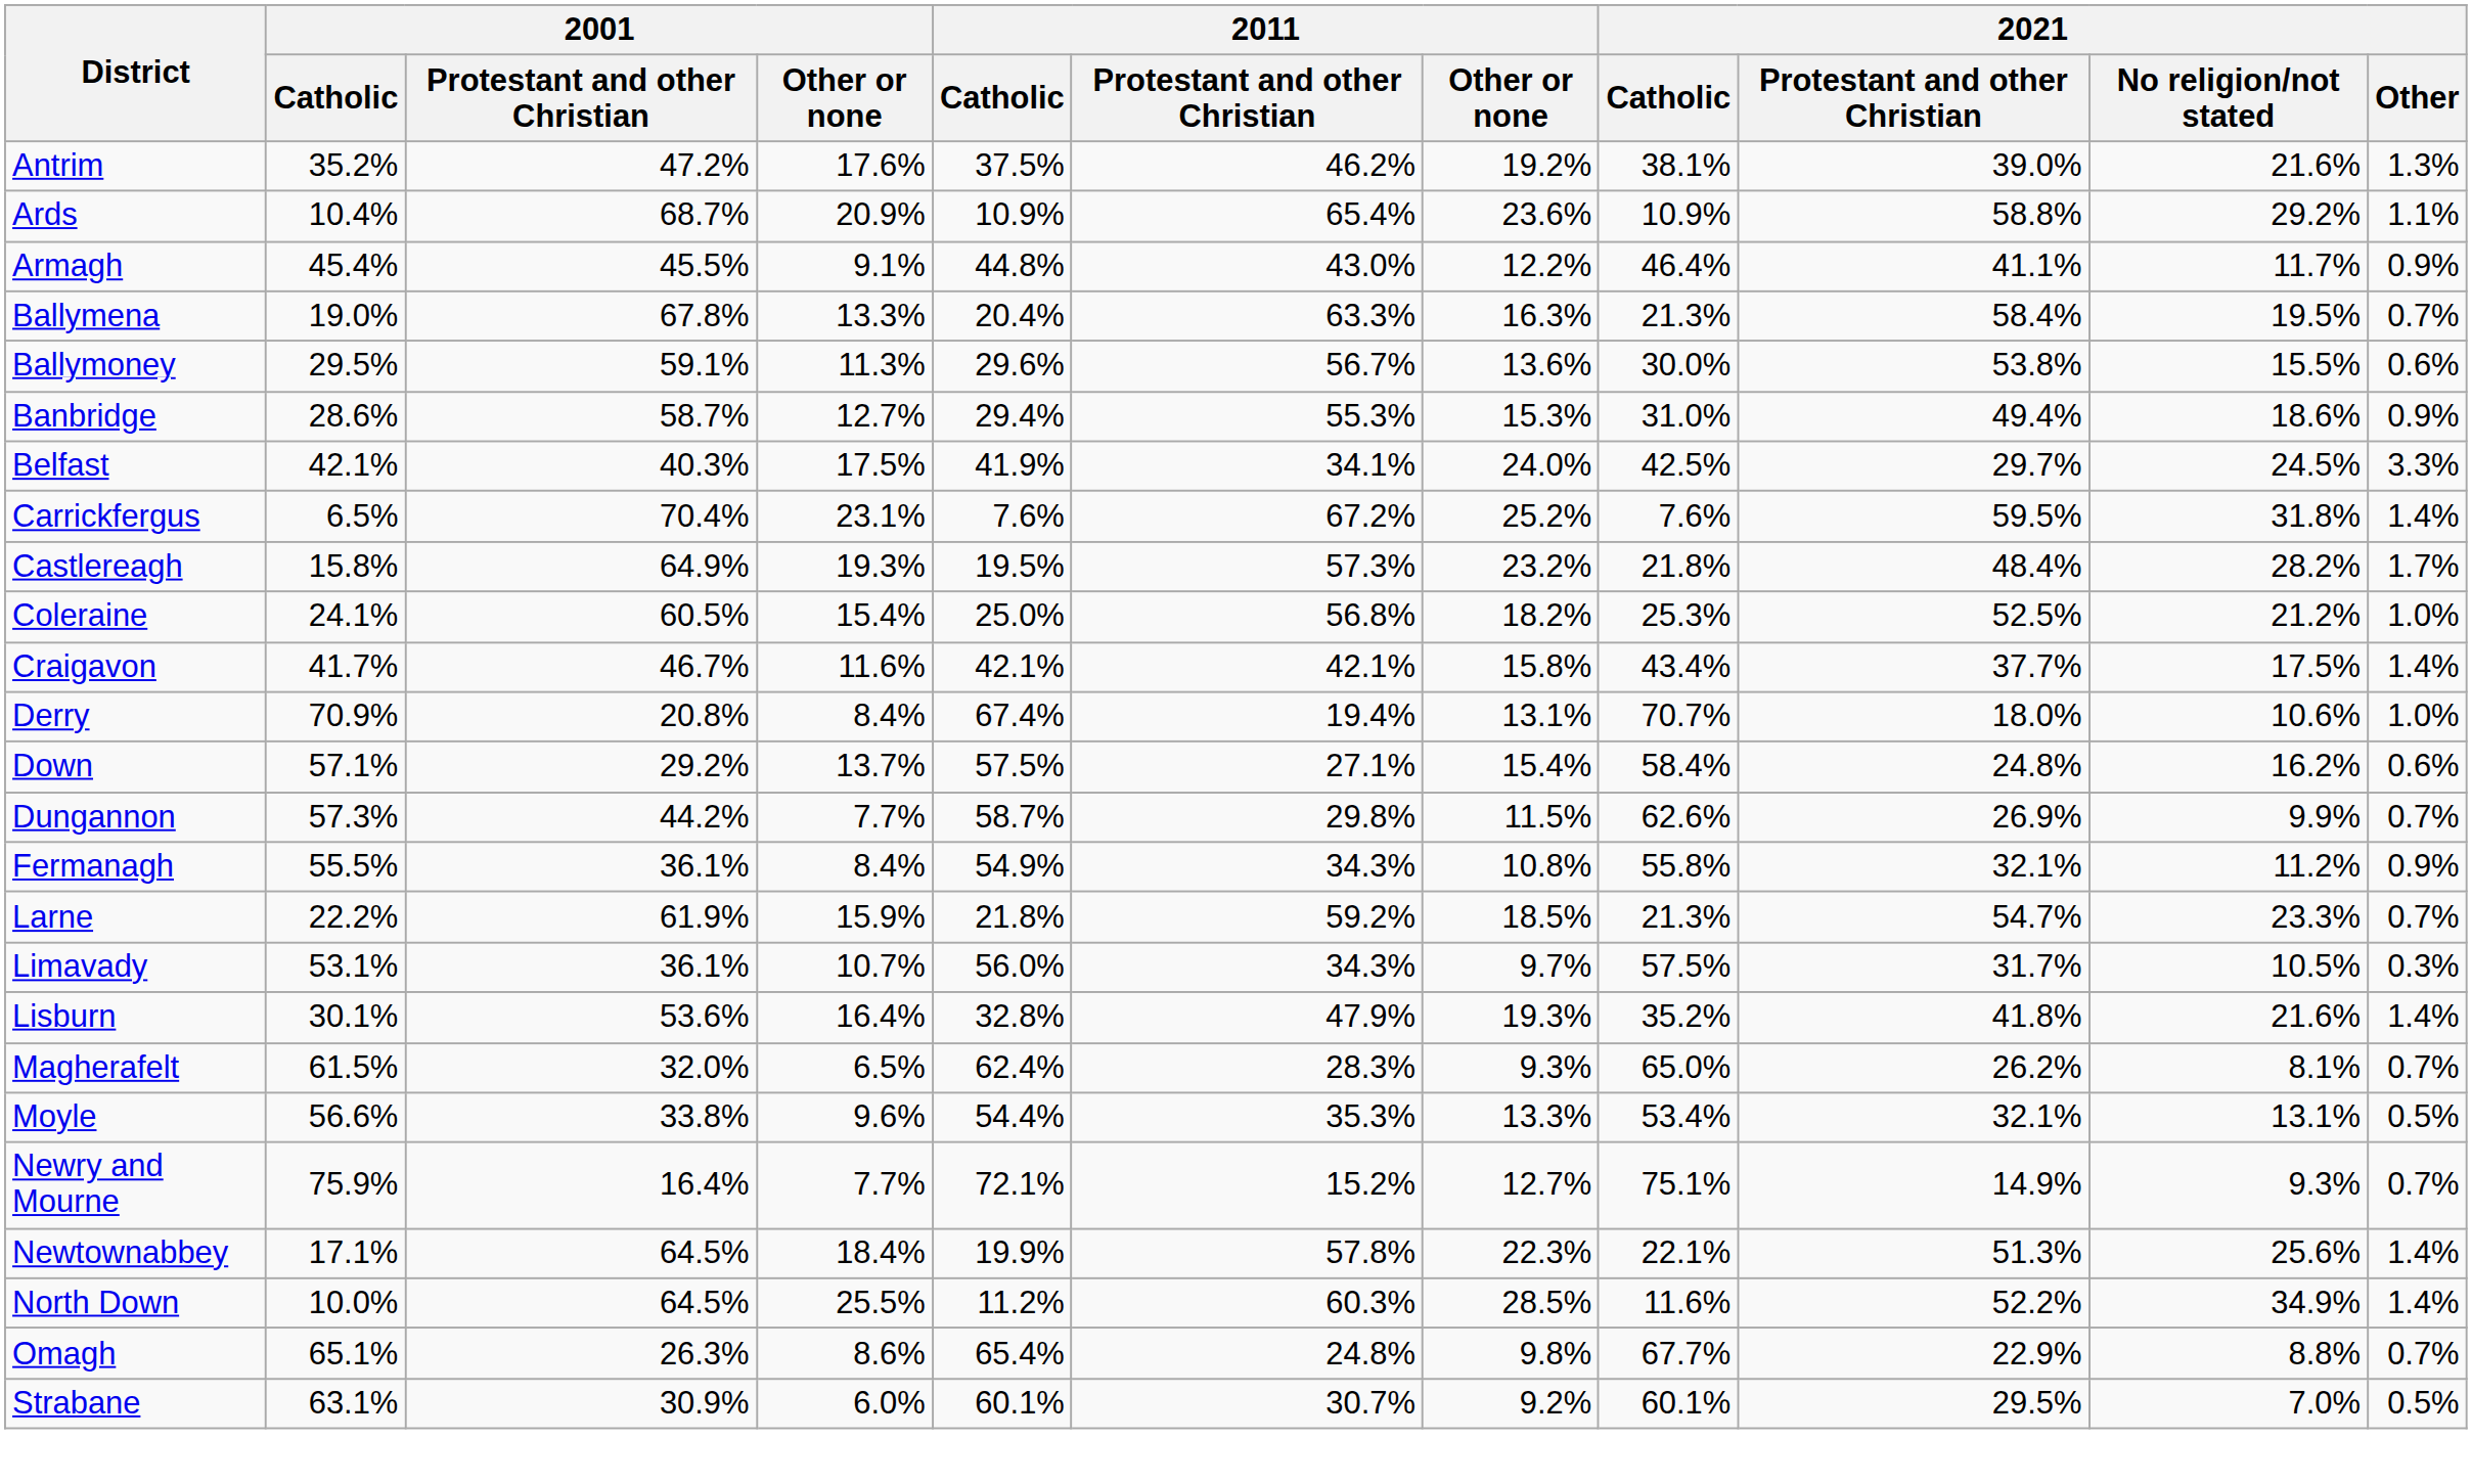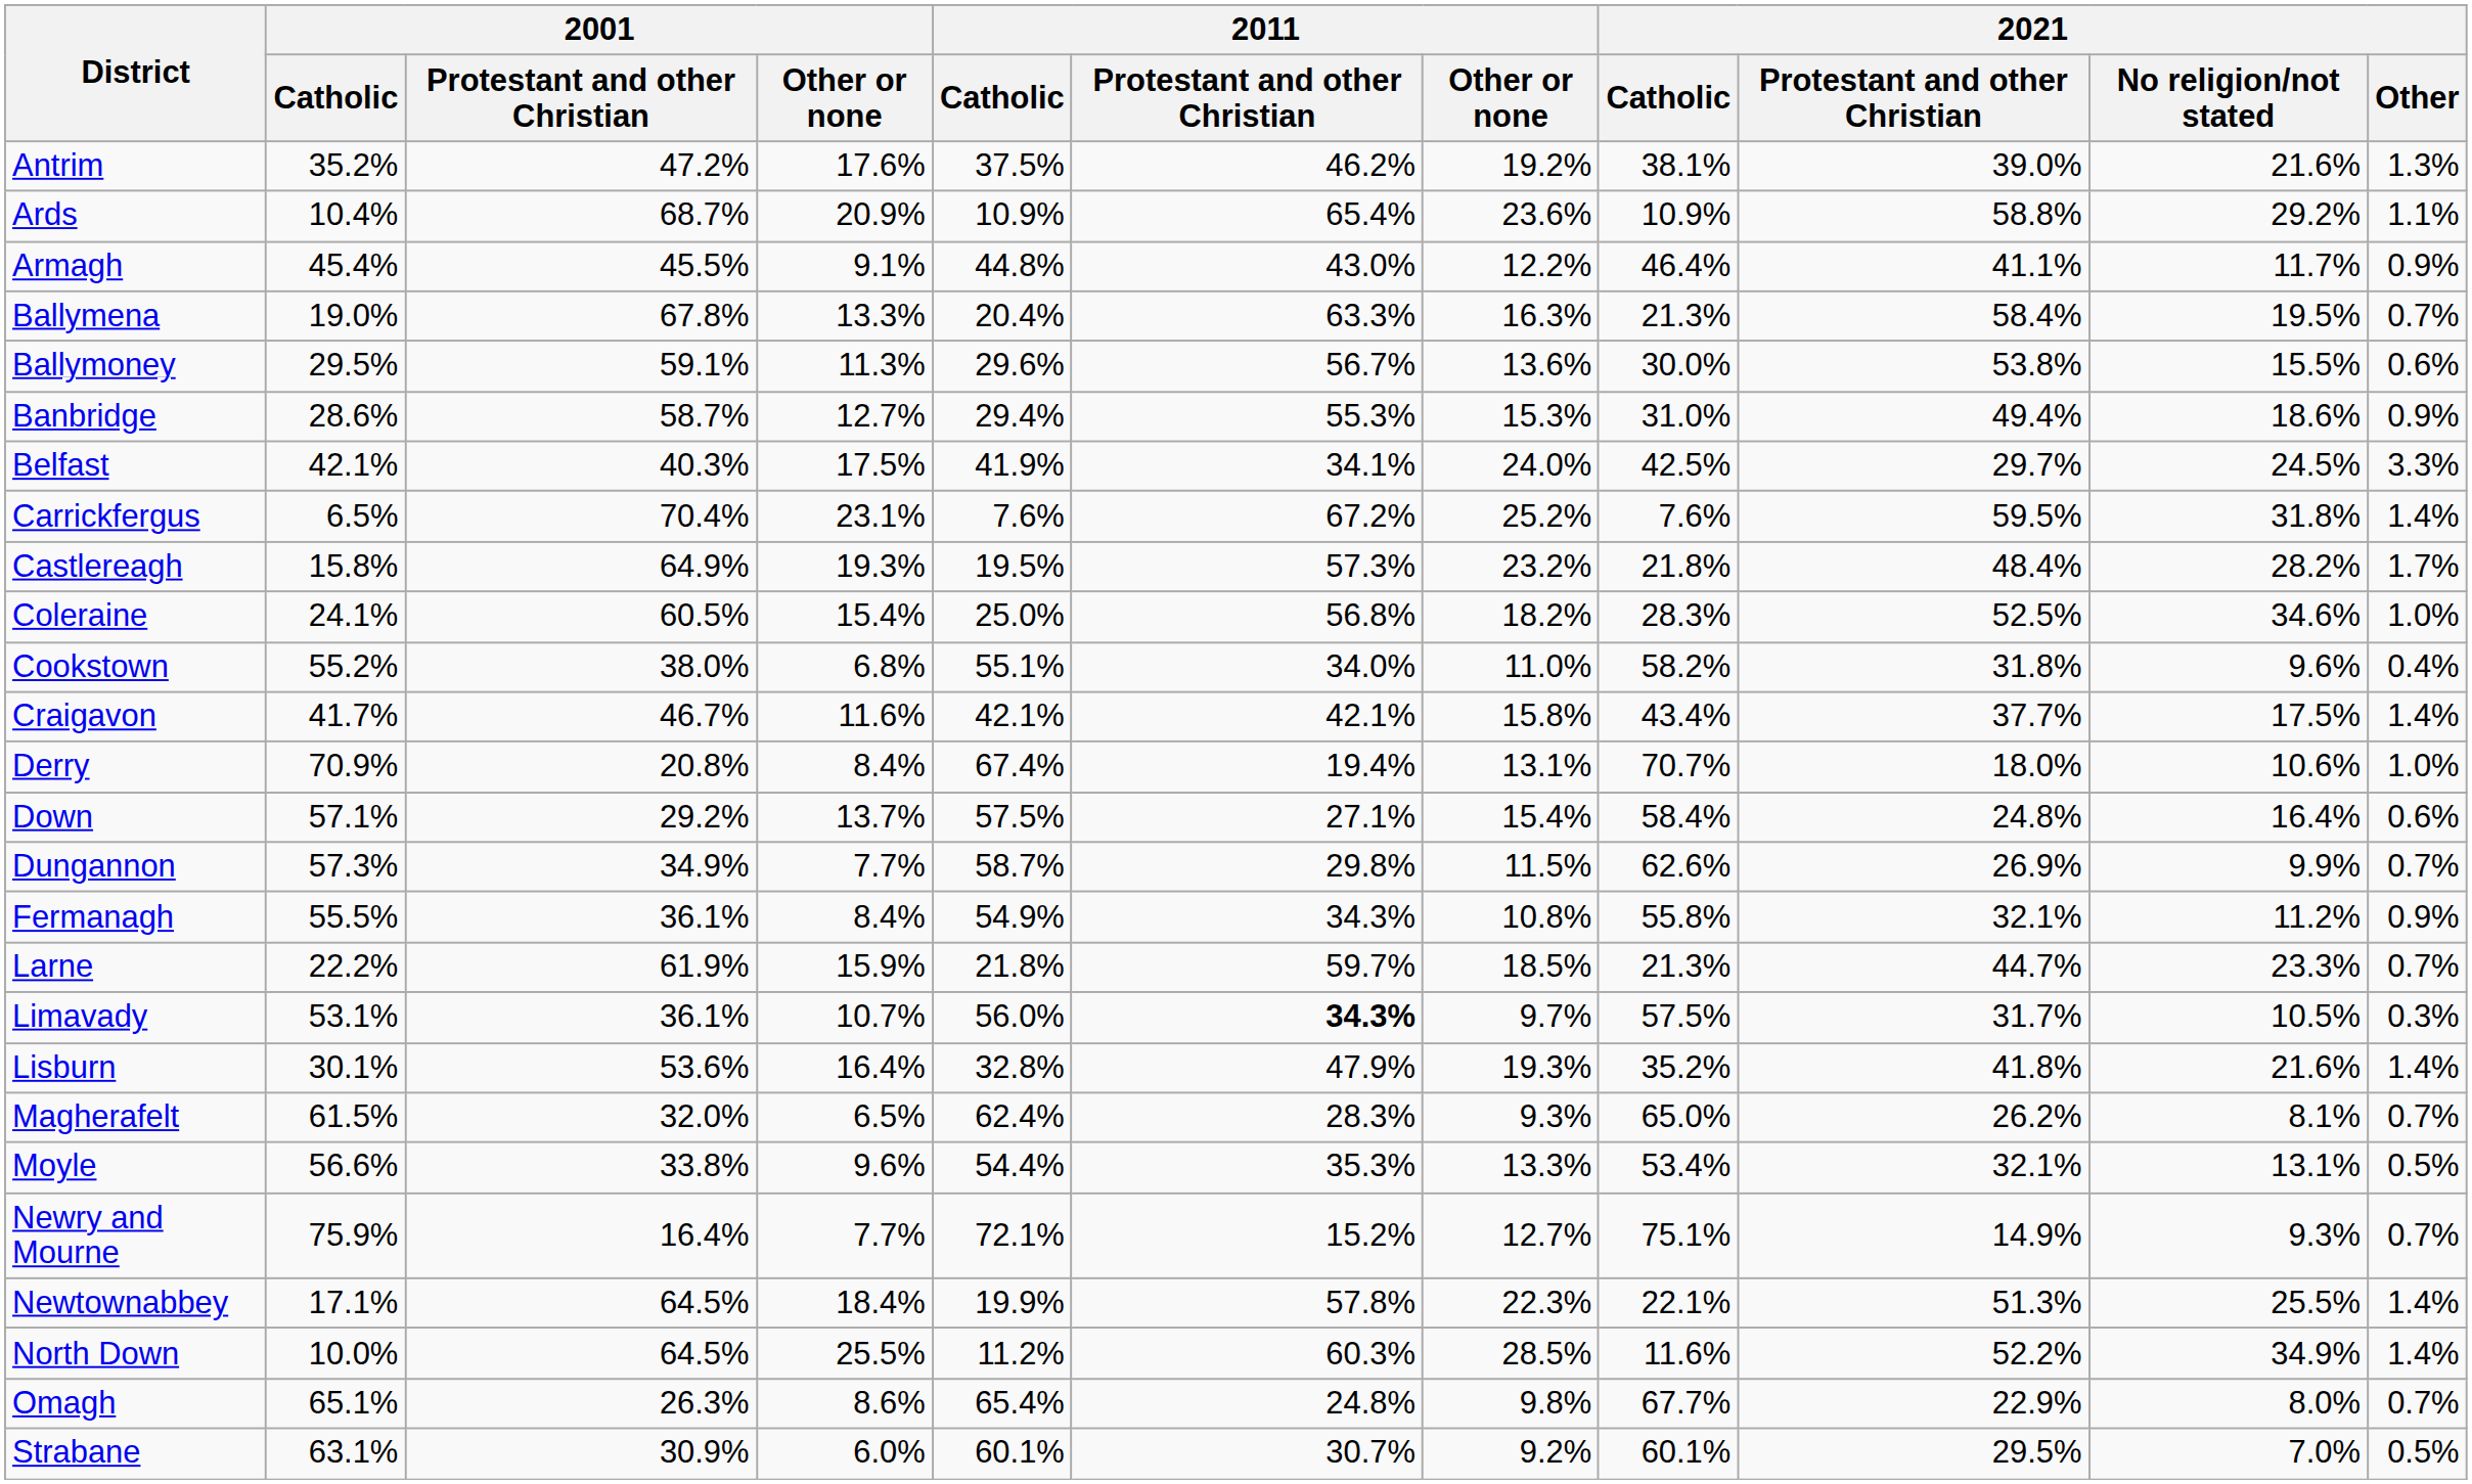 <table class="wikitable sortable mw-collapsible mw-collapsed" style="text-align:right">
 <tr>
 <th rowspan="2">District</th>
 <th colspan="3">2001</th>
 <th colspan="3">2011</th>
 <th colspan="4">2021</th>
 </tr>
 <tr>
 <th>Catholic</th>
 <th>Protestant and other Christian</th>
 <th>Other or none</th>
 <th>Catholic</th>
 <th>Protestant and other Christian</th>
 <th>Other or none</th>
 <th>Catholic</th>
 <th>Protestant and other Christian</th>
 <th>No religion/not stated</th>
 <th>Other</th>
 </tr>
 <tr>
 <td style="text-align:left"><a href='#'>Antrim</a></td>
 <td>35.2%</td>
 <td>47.2%</td>
 <td>17.6%</td>
 <td>37.5%</td>
 <td>46.2%</td>
 <td>19.2%</td>
 <td>38.1%</td>
 <td>39.0%</td>
 <td>21.6%</td>
 <td>1.3%</td>
 </tr>
 <tr>
 <td style="text-align:left"><a href='#'>Ards</a></td>
 <td>10.4%</td>
 <td>68.7%</td>
 <td>20.9%</td>
 <td>10.9%</td>
 <td>65.4%</td>
 <td>23.6%</td>
 <td>10.9%</td>
 <td>58.8%</td>
 <td>29.2%</td>
 <td>1.1%</td>
 </tr>
 <tr>
 <td style="text-align:left"><a href='#'>Armagh</a></td>
 <td>45.4%</td>
 <td>45.5%</td>
 <td>9.1%</td>
 <td>44.8%</td>
 <td>43.0%</td>
 <td>12.2%</td>
 <td>46.4%</td>
 <td>41.1%</td>
 <td>11.7%</td>
 <td>0.9%</td>
 </tr>
 <tr>
 <td style="text-align:left"><a href='#'>Ballymena</a></td>
 <td>19.0%</td>
 <td>67.8%</td>
 <td>13.3%</td>
 <td>20.4%</td>
 <td>63.3%</td>
 <td>16.3%</td>
 <td>21.3%</td>
 <td>58.4%</td>
 <td>19.5%</td>
 <td>0.7%</td>
 </tr>
 <tr>
 <td style="text-align:left"><a href='#'>Ballymoney</a></td>
 <td>29.5%</td>
 <td>59.1%</td>
 <td>11.3%</td>
 <td>29.6%</td>
 <td>56.7%</td>
 <td>13.6%</td>
 <td>30.0%</td>
 <td>53.8%</td>
 <td>15.5%</td>
 <td>0.6%</td>
 </tr>
 <tr>
 <td style="text-align:left"><a href='#'>Banbridge</a></td>
 <td>28.6%</td>
 <td>58.7%</td>
 <td>12.7%</td>
 <td>29.4%</td>
 <td>55.3%</td>
 <td>15.3%</td>
 <td>31.0%</td>
 <td>49.4%</td>
 <td>18.6%</td>
 <td>0.9%</td>
 </tr>
 <tr>
 <td style="text-align:left"><a href='#'>Belfast</a></td>
 <td>42.1%</td>
 <td>40.3%</td>
 <td>17.5%</td>
 <td>41.9%</td>
 <td>34.1%</td>
 <td>24.0%</td>
 <td>42.5%</td>
 <td>29.7%</td>
 <td>24.5%</td>
 <td>3.3%</td>
 </tr>
 <tr>
 <td style="text-align:left"><a href='#'>Carrickfergus</a></td>
 <td>6.5%</td>
 <td>70.4%</td>
 <td>23.1%</td>
 <td>7.6%</td>
 <td>67.2%</td>
 <td>25.2%</td>
 <td>7.6%</td>
 <td>59.5%</td>
 <td>31.8%</td>
 <td>1.4%</td>
 </tr>
 <tr>
 <td style="text-align:left"><a href='#'>Castlereagh</a></td>
 <td>15.8%</td>
 <td>64.9%</td>
 <td>19.3%</td>
 <td>19.5%</td>
 <td>57.3%</td>
 <td>23.2%</td>
 <td>21.8%</td>
 <td>48.4%</td>
 <td>28.2%</td>
 <td>1.7%</td>
 </tr>
 <tr>
 <td style="text-align:left"><a href='#'>Coleraine</a></td>
 <td>24.1%</td>
 <td>60.5%</td>
 <td>15.4%</td>
 <td>25.0%</td>
 <td>56.8%</td>
 <td>18.2%</td>
-<td>25.3%</td>
+<td>28.3%</td>
 <td>52.5%</td>
-<td>21.2%</td>
+<td>34.6%</td>
 <td>1.0%</td>
+</tr>
+<tr>
+<td style="text-align:left"><a href='#'>Cookstown</a></td>
+<td>55.2%</td>
+<td>38.0%</td>
+<td>6.8%</td>
+<td>55.1%</td>
+<td>34.0%</td>
+<td>11.0%</td>
+<td>58.2%</td>
+<td>31.8%</td>
+<td>9.6%</td>
+<td>0.4%</td>
 </tr>
 <tr>
 <td style="text-align:left"><a href='#'>Craigavon</a></td>
 <td>41.7%</td>
 <td>46.7%</td>
 <td>11.6%</td>
 <td>42.1%</td>
 <td>42.1%</td>
 <td>15.8%</td>
 <td>43.4%</td>
 <td>37.7%</td>
 <td>17.5%</td>
 <td>1.4%</td>
 </tr>
 <tr>
 <td style="text-align:left"><a href='#'>Derry</a></td>
 <td>70.9%</td>
 <td>20.8%</td>
 <td>8.4%</td>
 <td>67.4%</td>
 <td>19.4%</td>
 <td>13.1%</td>
 <td>70.7%</td>
 <td>18.0%</td>
 <td>10.6%</td>
 <td>1.0%</td>
 </tr>
 <tr>
 <td style="text-align:left"><a href='#'>Down</a></td>
 <td>57.1%</td>
 <td>29.2%</td>
 <td>13.7%</td>
 <td>57.5%</td>
 <td>27.1%</td>
 <td>15.4%</td>
 <td>58.4%</td>
 <td>24.8%</td>
-<td>16.2%</td>
+<td>16.4%</td>
 <td>0.6%</td>
 </tr>
 <tr>
 <td style="text-align:left"><a href='#'>Dungannon</a></td>
 <td>57.3%</td>
-<td>44.2%</td>
+<td>34.9%</td>
 <td>7.7%</td>
 <td>58.7%</td>
 <td>29.8%</td>
 <td>11.5%</td>
 <td>62.6%</td>
 <td>26.9%</td>
 <td>9.9%</td>
 <td>0.7%</td>
 </tr>
 <tr>
 <td style="text-align:left"><a href='#'>Fermanagh</a></td>
 <td>55.5%</td>
 <td>36.1%</td>
 <td>8.4%</td>
 <td>54.9%</td>
 <td>34.3%</td>
 <td>10.8%</td>
 <td>55.8%</td>
 <td>32.1%</td>
 <td>11.2%</td>
 <td>0.9%</td>
 </tr>
 <tr>
 <td style="text-align:left"><a href='#'>Larne</a></td>
 <td>22.2%</td>
 <td>61.9%</td>
 <td>15.9%</td>
 <td>21.8%</td>
-<td>59.2%</td>
+<td>59.7%</td>
 <td>18.5%</td>
 <td>21.3%</td>
-<td>54.7%</td>
+<td>44.7%</td>
 <td>23.3%</td>
 <td>0.7%</td>
 </tr>
 <tr>
 <td style="text-align:left"><a href='#'>Limavady</a></td>
 <td>53.1%</td>
 <td>36.1%</td>
 <td>10.7%</td>
 <td>56.0%</td>
-<td>34.3%</td>
+<td><strong>34.3%</strong></td>
 <td>9.7%</td>
 <td>57.5%</td>
 <td>31.7%</td>
 <td>10.5%</td>
 <td>0.3%</td>
 </tr>
 <tr>
 <td style="text-align:left"><a href='#'>Lisburn</a></td>
 <td>30.1%</td>
 <td>53.6%</td>
 <td>16.4%</td>
 <td>32.8%</td>
 <td>47.9%</td>
 <td>19.3%</td>
 <td>35.2%</td>
 <td>41.8%</td>
 <td>21.6%</td>
 <td>1.4%</td>
 </tr>
 <tr>
 <td style="text-align:left"><a href='#'>Magherafelt</a></td>
 <td>61.5%</td>
 <td>32.0%</td>
 <td>6.5%</td>
 <td>62.4%</td>
 <td>28.3%</td>
 <td>9.3%</td>
 <td>65.0%</td>
 <td>26.2%</td>
 <td>8.1%</td>
 <td>0.7%</td>
 </tr>
 <tr>
 <td style="text-align:left"><a href='#'>Moyle</a></td>
 <td>56.6%</td>
 <td>33.8%</td>
 <td>9.6%</td>
 <td>54.4%</td>
 <td>35.3%</td>
 <td>13.3%</td>
 <td>53.4%</td>
 <td>32.1%</td>
 <td>13.1%</td>
 <td>0.5%</td>
 </tr>
 <tr>
 <td style="text-align:left"><a href='#'>Newry and Mourne</a></td>
 <td>75.9%</td>
 <td>16.4%</td>
 <td>7.7%</td>
 <td>72.1%</td>
 <td>15.2%</td>
 <td>12.7%</td>
 <td>75.1%</td>
 <td>14.9%</td>
 <td>9.3%</td>
 <td>0.7%</td>
 </tr>
 <tr>
 <td style="text-align:left"><a href='#'>Newtownabbey</a></td>
 <td>17.1%</td>
 <td>64.5%</td>
 <td>18.4%</td>
 <td>19.9%</td>
 <td>57.8%</td>
 <td>22.3%</td>
 <td>22.1%</td>
 <td>51.3%</td>
-<td>25.6%</td>
+<td>25.5%</td>
 <td>1.4%</td>
 </tr>
 <tr>
 <td style="text-align:left"><a href='#'>North Down</a></td>
 <td>10.0%</td>
 <td>64.5%</td>
 <td>25.5%</td>
 <td>11.2%</td>
 <td>60.3%</td>
 <td>28.5%</td>
 <td>11.6%</td>
 <td>52.2%</td>
 <td>34.9%</td>
 <td>1.4%</td>
 </tr>
 <tr>
 <td style="text-align:left"><a href='#'>Omagh</a></td>
 <td>65.1%</td>
 <td>26.3%</td>
 <td>8.6%</td>
 <td>65.4%</td>
 <td>24.8%</td>
 <td>9.8%</td>
 <td>67.7%</td>
 <td>22.9%</td>
-<td>8.8%</td>
+<td>8.0%</td>
 <td>0.7%</td>
 </tr>
 <tr>
 <td style="text-align:left"><a href='#'>Strabane</a></td>
 <td>63.1%</td>
 <td>30.9%</td>
 <td>6.0%</td>
 <td>60.1%</td>
 <td>30.7%</td>
 <td>9.2%</td>
 <td>60.1%</td>
 <td>29.5%</td>
 <td>7.0%</td>
 <td>0.5%</td>
 </tr>
 </table>
